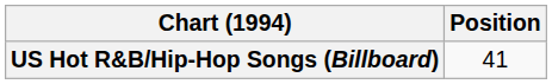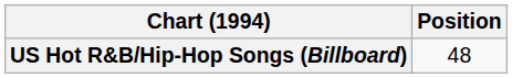 <table class="wikitable plainrowheaders" style="text-align:center">
 <tr>
 <th scope="col">Chart (1994)</th>
 <th scope="col">Position</th>
 </tr>
 <tr>
 <th scope="row">US Hot R&B/Hip-Hop Songs (<em>Billboard</em>)</th>
-<td>41</td>
+<td>48</td>
 </tr>
 </table>
